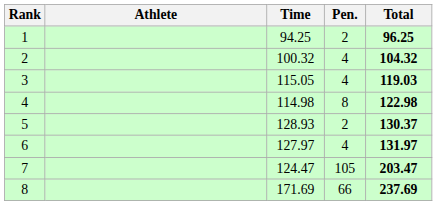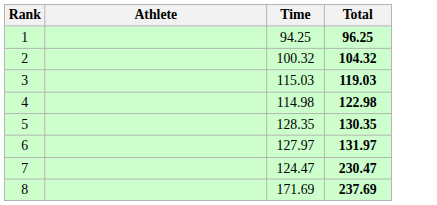 <table class=wikitable style="text-align:center">
 <tr>
 <th width=40>Rank</th>
 <th width=250>Athlete</th>
 <th width=60>Time</th>
-<th width=40>Pen.</th>
 <th width=70>Total</th>
 </tr>
 <tr bgcolor="ccffcc">
 <td>1</td>
 <td align=left></td>
 <td>94.25</td>
-<td>2</td>
 <td><strong>96.25</strong></td>
 </tr>
 <tr bgcolor="ccffcc">
 <td>2</td>
 <td align=left></td>
 <td>100.32</td>
-<td>4</td>
 <td><strong>104.32</strong></td>
 </tr>
 <tr bgcolor="ccffcc">
 <td>3</td>
 <td align=left></td>
-<td>115.05</td>
-<td>4</td>
+<td>115.03</td>
 <td><strong>119.03</strong></td>
 </tr>
 <tr bgcolor="ccffcc">
 <td>4</td>
 <td align=left></td>
 <td>114.98</td>
-<td>8</td>
 <td><strong>122.98</strong></td>
 </tr>
 <tr bgcolor="ccffcc">
 <td>5</td>
 <td align=left></td>
-<td>128.93</td>
-<td>2</td>
-<td><strong>130.37</strong></td>
+<td>128.35</td>
+<td><strong>130.35</strong></td>
 </tr>
 <tr bgcolor="ccffcc">
 <td>6</td>
 <td align=left></td>
 <td>127.97</td>
-<td>4</td>
 <td><strong>131.97</strong></td>
 </tr>
 <tr bgcolor="ccffcc">
 <td>7</td>
 <td align=left></td>
 <td>124.47</td>
-<td>105</td>
-<td><strong>203.47</strong></td>
+<td><strong>230.47</strong></td>
 </tr>
 <tr bgcolor="ccffcc">
 <td>8</td>
 <td align=left></td>
 <td>171.69</td>
-<td>66</td>
 <td><strong>237.69</strong></td>
 </tr>
 </table>
